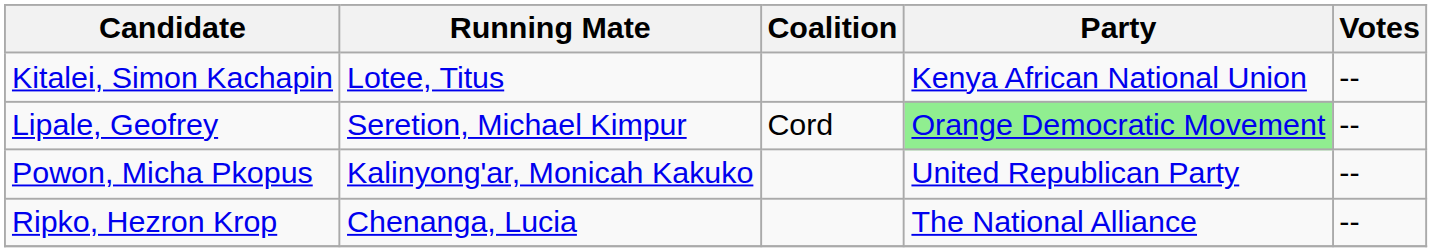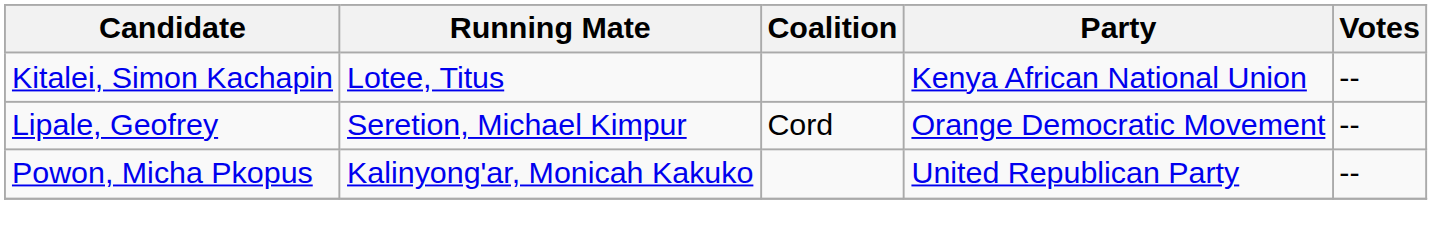 <table class="wikitable sortable">
 <tr>
 <th>Candidate</th>
 <th>Running Mate</th>
 <th>Coalition</th>
 <th>Party</th>
 <th>Votes</th>
 </tr>
 <tr>
 <td><a href='#'>Kitalei, Simon Kachapin</a></td>
 <td><a href='#'>Lotee, Titus</a></td>
 <td></td>
 <td><a href='#'>Kenya African National Union</a></td>
 <td>--</td>
 </tr>
 <tr>
 <td><a href='#'>Lipale, Geofrey</a></td>
 <td><a href='#'>Seretion, Michael Kimpur</a></td>
 <td>Cord</td>
-<td style="background: lightgreen;"><a href='#'>Orange Democratic Movement</a></td>
+<td><a href='#'>Orange Democratic Movement</a></td>
 <td>--</td>
 </tr>
 <tr>
 <td><a href='#'>Powon, Micha Pkopus</a></td>
 <td><a href='#'>Kalinyong'ar, Monicah Kakuko</a></td>
 <td></td>
 <td><a href='#'>United Republican Party</a></td>
 <td>--</td>
 </tr>
 <tr>
-<td><a href='#'>Ripko, Hezron Krop</a></td>
-<td><a href='#'>Chenanga, Lucia</a></td>
-<td></td>
-<td><a href='#'>The National Alliance</a></td>
-<td>--</td>
-</tr>
-<tr>
 </tr>
 </table>
